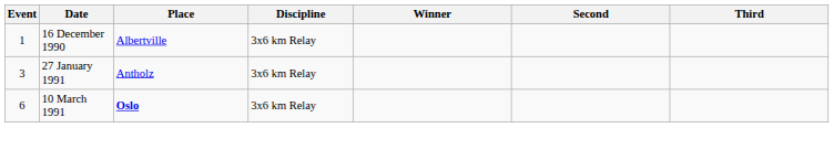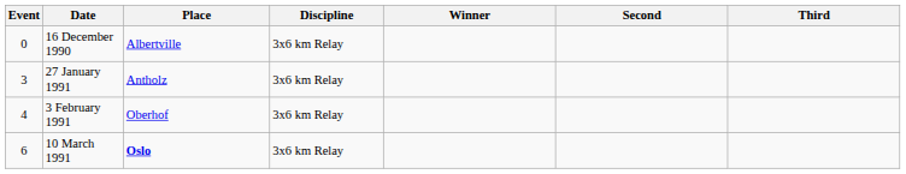 <table class="wikitable" style="font-size:95%;">
 <tr>
 <th width="30">Event</th>
 <th width="90">Date</th>
 <th width="169">Place</th>
 <th width="130">Discipline</th>
 <th width="200">Winner</th>
 <th width="200">Second</th>
 <th width="200">Third</th>
 </tr>
 <tr>
-<td align=center>1</td>
+<td align=center>0</td>
 <td>16 December 1990</td>
 <td> <a href='#'>Albertville</a></td>
 <td>3x6 km Relay</td>
 <td></td>
 <td></td>
 <td></td>
 </tr>
 <tr>
 <td align=center>3</td>
 <td>27 January 1991</td>
 <td> <a href='#'>Antholz</a></td>
 <td>3x6 km Relay</td>
 <td></td>
 <td></td>
 <td></td>
 </tr>
 <tr>
+<td align=center>4</td>
+<td>3 February 1991</td>
+<td> <a href='#'>Oberhof</a></td>
+<td>3x6 km Relay</td>
+<td></td>
+<td></td>
+<td></td>
+</tr>
+<tr>
 <td align=center>6</td>
 <td>10 March 1991</td>
 <td><strong> <a href='#'>Oslo</a></strong></td>
 <td>3x6 km Relay</td>
 <td></td>
 <td></td>
 <td></td>
 </tr>
 </table>
